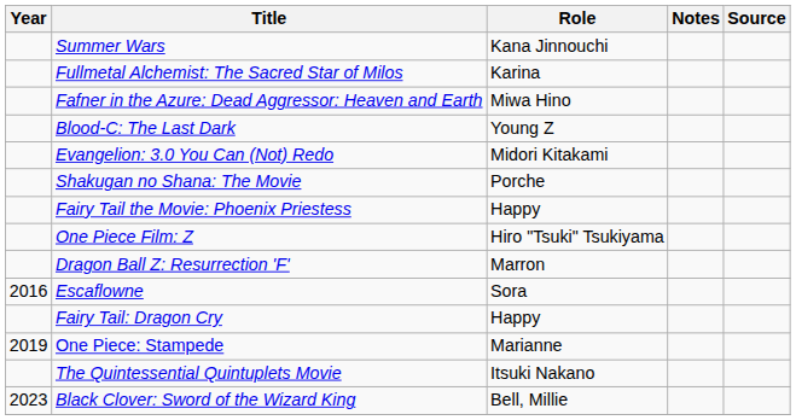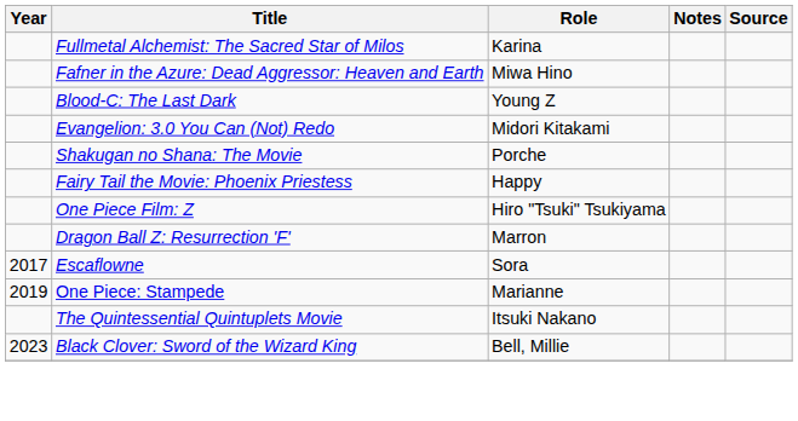 <table class="wikitable sortable plainrowheaders">
 <tr>
 <th>Year</th>
 <th>Title</th>
 <th>Role</th>
 <th class="unsortable">Notes</th>
 <th class="unsortable">Source</th>
-</tr>
-<tr>
-<td></td>
-<td><em><a href='#'>Summer Wars</a></em></td>
-<td>Kana Jinnouchi</td>
-<td> </td>
-<td></td>
 </tr>
 <tr>
 <td></td>
 <td><em><a href='#'>Fullmetal Alchemist: The Sacred Star of Milos</a></em></td>
 <td>Karina</td>
 <td></td>
 <td></td>
 </tr>
 <tr>
 <td></td>
 <td><em><a href='#'>Fafner in the Azure: Dead Aggressor: Heaven and Earth</a></em></td>
 <td>Miwa Hino</td>
 <td></td>
 <td></td>
 </tr>
 <tr>
 <td></td>
 <td><em><a href='#'>Blood-C: The Last Dark</a></em></td>
 <td>Young Z</td>
 <td></td>
 <td></td>
 </tr>
 <tr>
 <td></td>
 <td><em><a href='#'>Evangelion: 3.0 You Can (Not) Redo</a></em></td>
 <td>Midori Kitakami</td>
 <td></td>
 <td></td>
 </tr>
 <tr>
 <td></td>
 <td><em><a href='#'>Shakugan no Shana: The Movie</a></em></td>
 <td>Porche</td>
 <td></td>
 <td></td>
 </tr>
 <tr>
 <td></td>
 <td><em><a href='#'>Fairy Tail the Movie: Phoenix Priestess</a></em></td>
 <td>Happy</td>
 <td></td>
 <td></td>
 </tr>
 <tr>
 <td></td>
 <td><em><a href='#'>One Piece Film: Z</a></em></td>
 <td>Hiro "Tsuki" Tsukiyama</td>
 <td></td>
 <td></td>
 </tr>
 <tr>
 <td></td>
 <td><em><a href='#'>Dragon Ball Z: Resurrection 'F'</a></em></td>
 <td>Marron</td>
 <td></td>
 <td></td>
 </tr>
 <tr>
-<td>2016</td>
+<td>2017</td>
 <td><em><a href='#'>Escaflowne</a></em></td>
 <td>Sora</td>
-<td></td>
-<td></td>
-</tr>
-<tr>
-<td></td>
-<td><em><a href='#'>Fairy Tail: Dragon Cry</a></em></td>
-<td>Happy</td>
 <td></td>
 <td></td>
 </tr>
 <tr>
 <td>2019</td>
 <td><a href='#'>One Piece: Stampede</a></td>
 <td>Marianne</td>
 <td></td>
 <td></td>
 </tr>
 <tr>
 <td></td>
 <td><em><a href='#'>The Quintessential Quintuplets Movie</a></em></td>
 <td>Itsuki Nakano</td>
 <td></td>
 <td></td>
 </tr>
 <tr>
 <td>2023</td>
 <td><em><a href='#'>Black Clover: Sword of the Wizard King</a></em></td>
 <td>Bell, Millie</td>
 <td></td>
 <td></td>
 </tr>
 <tr>
 </tr>
 </table>
